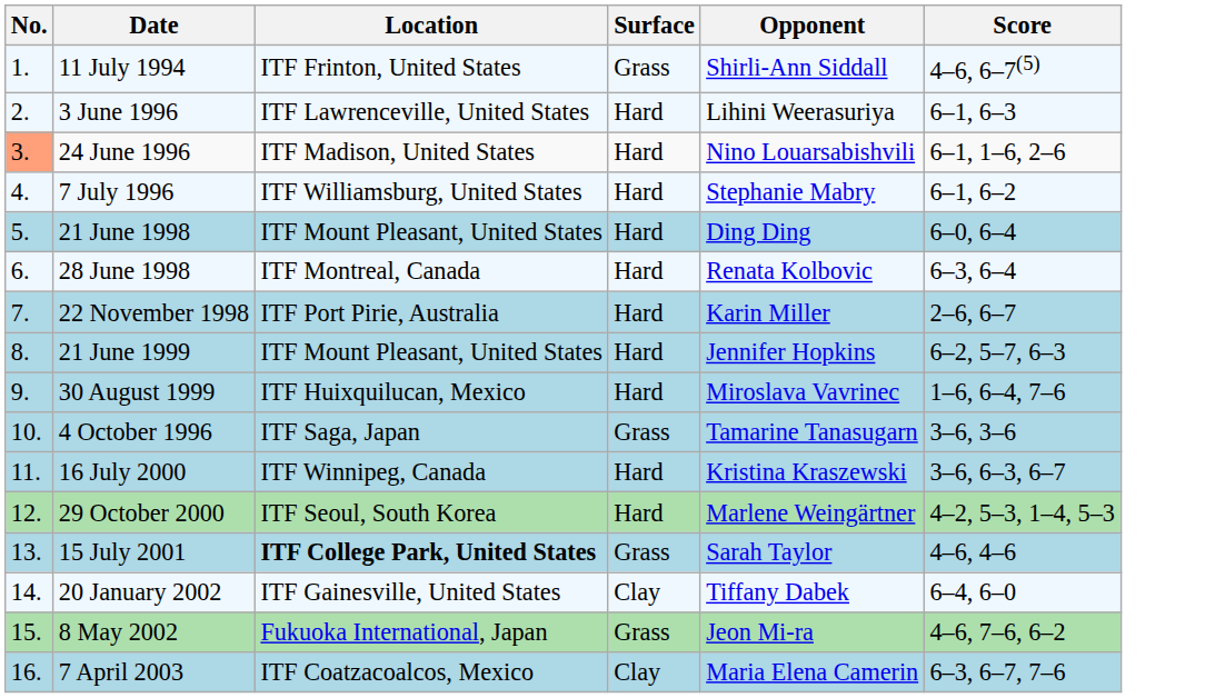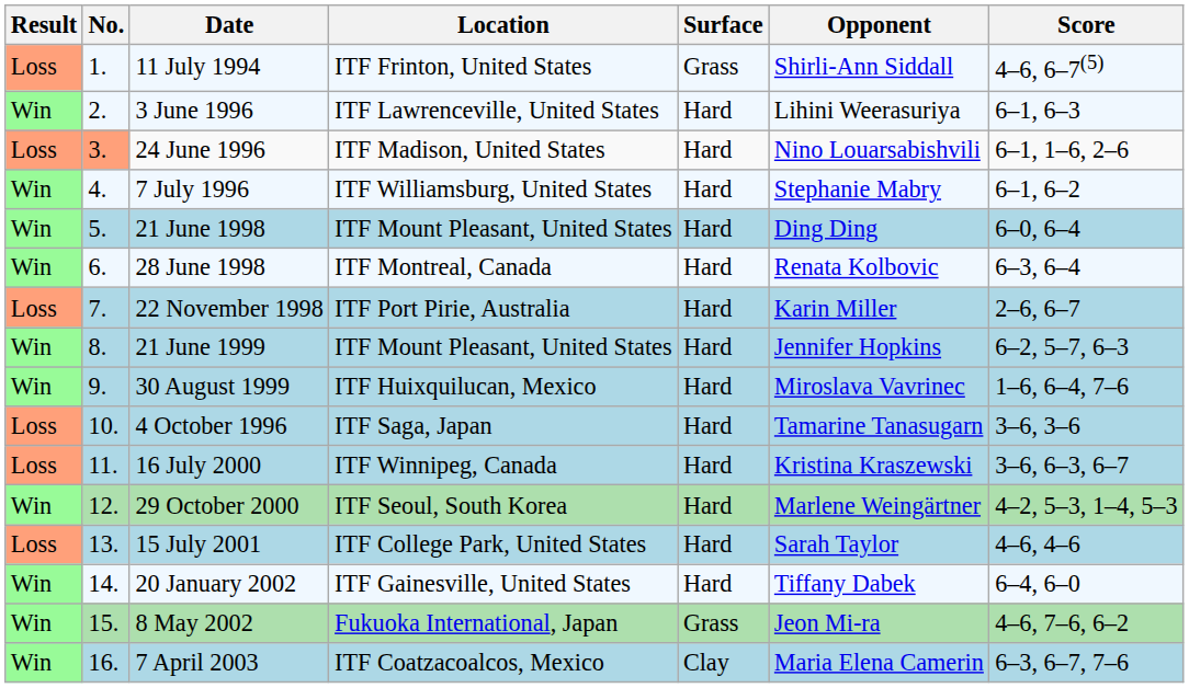 <table class="sortable wikitable" style="font-size:97%;">
 <tr>
+<th>Result</th>
 <th>No.</th>
 <th>Date</th>
 <th>Location</th>
 <th>Surface</th>
 <th>Opponent</th>
 <th class="unsortable">Score</th>
 </tr>
 <tr style="background:#f0f8ff;">
+<td style="background:#ffa07a;">Loss</td>
 <td>1.</td>
 <td>11 July 1994</td>
 <td>ITF Frinton, United States</td>
 <td>Grass</td>
 <td> <a href='#'>Shirli-Ann Siddall</a></td>
 <td>4–6, 6–7<sup>(5)</sup></td>
 </tr>
 <tr style="background:#f0f8ff;">
+<td style="background:#98fb98;">Win</td>
 <td>2.</td>
 <td>3 June 1996</td>
 <td>ITF Lawrenceville, United States</td>
 <td>Hard</td>
 <td> Lihini Weerasuriya</td>
 <td>6–1, 6–3</td>
 </tr>
 <tr>
+<td style="background:#ffa07a;">Loss</td>
 <td style="background: lightsalmon;">3.</td>
 <td>24 June 1996</td>
 <td>ITF Madison, United States</td>
 <td>Hard</td>
 <td> <a href='#'>Nino Louarsabishvili</a></td>
 <td>6–1, 1–6, 2–6</td>
 </tr>
 <tr style="background:#f0f8ff;">
+<td style="background:#98fb98;">Win</td>
 <td>4.</td>
 <td>7 July 1996</td>
 <td>ITF Williamsburg, United States</td>
 <td>Hard</td>
 <td> <a href='#'>Stephanie Mabry</a></td>
 <td>6–1, 6–2</td>
 </tr>
 <tr style="background:lightblue;">
+<td style="background:#98fb98;">Win</td>
 <td>5.</td>
 <td>21 June 1998</td>
 <td>ITF Mount Pleasant, United States</td>
 <td>Hard</td>
 <td> <a href='#'>Ding Ding</a></td>
 <td>6–0, 6–4</td>
 </tr>
 <tr bgcolor="#f0f8ff">
+<td style="background:#98fb98;">Win</td>
 <td>6.</td>
 <td>28 June 1998</td>
 <td>ITF Montreal, Canada</td>
 <td>Hard</td>
 <td> <a href='#'>Renata Kolbovic</a></td>
 <td>6–3, 6–4</td>
 </tr>
 <tr style="background:lightblue;">
+<td style="background:#ffa07a;">Loss</td>
 <td>7.</td>
 <td>22 November 1998</td>
 <td>ITF Port Pirie, Australia</td>
 <td>Hard</td>
 <td> <a href='#'>Karin Miller</a></td>
 <td>2–6, 6–7</td>
 </tr>
 <tr style="background:lightblue;">
+<td style="background:#98fb98;">Win</td>
 <td>8.</td>
 <td>21 June 1999</td>
 <td>ITF Mount Pleasant, United States</td>
 <td>Hard</td>
 <td> <a href='#'>Jennifer Hopkins</a></td>
 <td>6–2, 5–7, 6–3</td>
 </tr>
 <tr bgcolor="lightblue">
+<td style="background:#98fb98;">Win</td>
 <td>9.</td>
 <td>30 August 1999</td>
 <td>ITF Huixquilucan, Mexico</td>
 <td>Hard</td>
 <td> <a href='#'>Miroslava Vavrinec</a></td>
 <td>1–6, 6–4, 7–6</td>
 </tr>
 <tr style="background:lightblue;">
+<td style="background:#ffa07a;">Loss</td>
 <td>10.</td>
 <td>4 October 1996</td>
 <td>ITF Saga, Japan</td>
-<td>Grass</td>
+<td>Hard</td>
 <td> <a href='#'>Tamarine Tanasugarn</a></td>
 <td>3–6, 3–6</td>
 </tr>
 <tr style="background:lightblue;">
+<td style="background:#ffa07a;">Loss</td>
 <td>11.</td>
 <td>16 July 2000</td>
 <td>ITF Winnipeg, Canada</td>
 <td>Hard</td>
 <td> <a href='#'>Kristina Kraszewski</a></td>
 <td>3–6, 6–3, 6–7</td>
 </tr>
 <tr style="background:#addfad;">
+<td style="background:#98fb98;">Win</td>
 <td>12.</td>
 <td>29 October 2000</td>
 <td>ITF Seoul, South Korea</td>
 <td>Hard</td>
 <td> <a href='#'>Marlene Weingärtner</a></td>
 <td>4–2, 5–3, 1–4, 5–3</td>
 </tr>
 <tr style="background:lightblue;">
+<td style="background:#ffa07a;">Loss</td>
 <td>13.</td>
 <td>15 July 2001</td>
-<td><strong>ITF College Park, United States</strong></td>
-<td>Grass</td>
+<td>ITF College Park, United States</td>
+<td>Hard</td>
 <td> <a href='#'>Sarah Taylor</a></td>
 <td>4–6, 4–6</td>
 </tr>
 <tr style="background:#f0f8ff;">
+<td style="background:#98fb98;">Win</td>
 <td>14.</td>
 <td>20 January 2002</td>
 <td>ITF Gainesville, United States</td>
-<td>Clay</td>
+<td>Hard</td>
 <td> <a href='#'>Tiffany Dabek</a></td>
 <td>6–4, 6–0</td>
 </tr>
 <tr bgcolor="#ADDFAD">
+<td style="background:#98fb98;">Win</td>
 <td>15.</td>
 <td>8 May 2002</td>
 <td><a href='#'>Fukuoka International</a>, Japan</td>
 <td>Grass</td>
 <td> <a href='#'>Jeon Mi-ra</a></td>
 <td>4–6, 7–6, 6–2</td>
 </tr>
 <tr style="background:lightblue;">
+<td style="background:#98fb98;">Win</td>
 <td>16.</td>
 <td>7 April 2003</td>
 <td>ITF Coatzacoalcos, Mexico</td>
 <td>Clay</td>
 <td> <a href='#'>Maria Elena Camerin</a></td>
 <td>6–3, 6–7, 7–6</td>
 </tr>
 </table>
